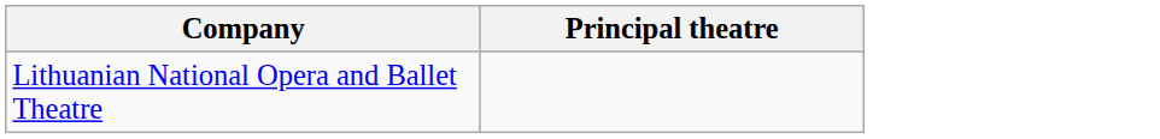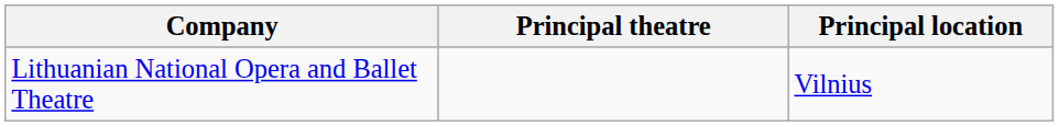 <table class="wikitable">
 <tr>
 <th width=250>Company</th>
 <th width=200>Principal theatre</th>
+<th width=150>Principal location</th>
 </tr>
 <tr>
 <td><a href='#'>Lithuanian National Opera and Ballet Theatre</a></td>
 <td></td>
+<td><a href='#'>Vilnius</a></td>
 </tr>
 </table>
